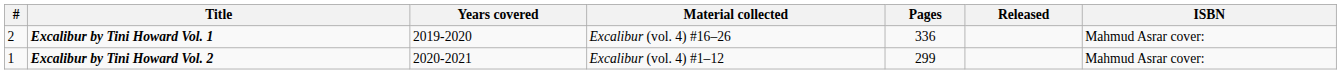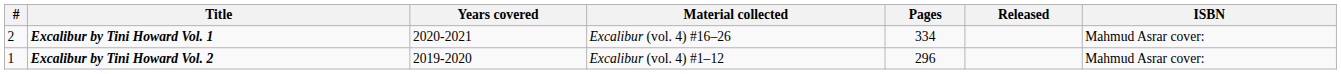 <table class="wikitable sortable" width=99%>
 <tr>
 <th class="unsortable" width=20px>#</th>
 <th>Title</th>
 <th>Years covered</th>
 <th class="unsortable">Material collected</th>
 <th>Pages</th>
 <th>Released</th>
 <th class="unsortable">ISBN</th>
 </tr>
 <tr>
 <td>2</td>
 <td><strong><em>Excalibur by Tini Howard Vol. 1</em></strong></td>
-<td>2019-2020</td>
+<td>2020-2021</td>
 <td><em>Excalibur</em> (vol. 4) #16–26</td>
-<td style="text-align: center;">336</td>
+<td style="text-align: center;">334</td>
 <td></td>
 <td>Mahmud Asrar cover: </td>
 </tr>
 <tr>
 <td>1</td>
 <td><strong><em>Excalibur by Tini Howard Vol. 2</em></strong></td>
-<td>2020-2021</td>
+<td>2019-2020</td>
 <td><em>Excalibur</em> (vol. 4) #1–12</td>
-<td style="text-align: center;">299</td>
+<td style="text-align: center;">296</td>
 <td></td>
 <td>Mahmud Asrar cover: </td>
 </tr>
 </table>
